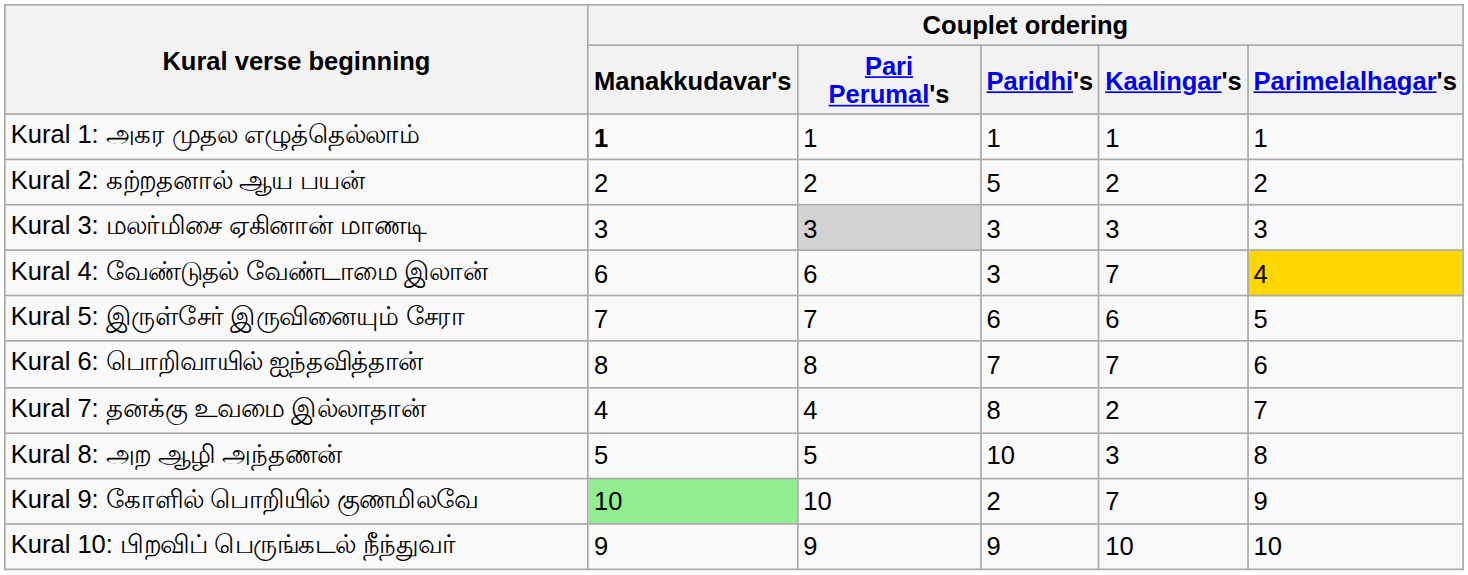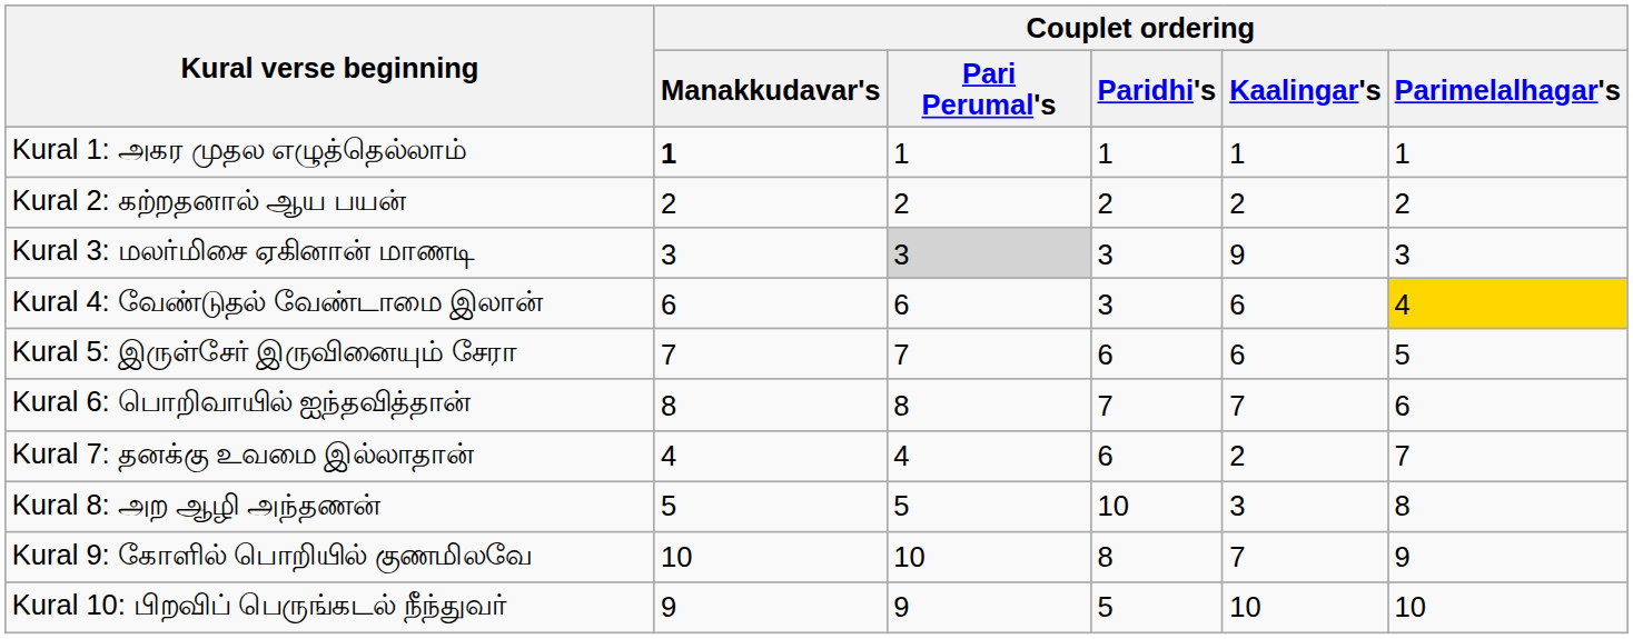 <table class="wikitable" style="font-size: 95%">
 <tr>
 <th style="text-align:center; width:40%" rowspan="2">Kural verse beginning</th>
 <th colspan="5">Couplet ordering</th>
 </tr>
 <tr>
 <th>Manakkudavar's</th>
 <th><a href='#'>Pari Perumal</a>'s</th>
 <th><a href='#'>Paridhi</a>'s</th>
 <th><a href='#'>Kaalingar</a>'s</th>
 <th><a href='#'>Parimelalhagar</a>'s</th>
 </tr>
 <tr>
 <td>Kural 1: அகர முதல எழுத்தெல்லாம்</td>
 <td><strong>1</strong></td>
 <td>1</td>
 <td>1</td>
 <td>1</td>
 <td>1</td>
 </tr>
 <tr>
 <td>Kural 2: கற்றதனால் ஆய பயன்</td>
 <td>2</td>
 <td>2</td>
-<td>5</td>
+<td>2</td>
 <td>2</td>
 <td>2</td>
 </tr>
 <tr>
 <td>Kural 3: மலர்மிசை ஏகினான் மாணடி</td>
 <td>3</td>
 <td style="background: lightgrey;">3</td>
 <td>3</td>
-<td>3</td>
+<td>9</td>
 <td>3</td>
 </tr>
 <tr>
 <td>Kural 4: வேண்டுதல் வேண்டாமை இலான்</td>
 <td>6</td>
 <td>6</td>
 <td>3</td>
-<td>7</td>
+<td>6</td>
 <td style="background: gold;">4</td>
 </tr>
 <tr>
 <td>Kural 5: இருள்சேர் இருவினையும் சேரா</td>
 <td>7</td>
 <td>7</td>
 <td>6</td>
 <td>6</td>
 <td>5</td>
 </tr>
 <tr>
 <td>Kural 6: பொறிவாயில் ஐந்தவித்தான்</td>
 <td>8</td>
 <td>8</td>
 <td>7</td>
 <td>7</td>
 <td>6</td>
 </tr>
 <tr>
 <td>Kural 7: தனக்கு உவமை இல்லாதான்</td>
 <td>4</td>
 <td>4</td>
-<td>8</td>
+<td>6</td>
 <td>2</td>
 <td>7</td>
 </tr>
 <tr>
 <td>Kural 8: அற ஆழி அந்தணன்</td>
 <td>5</td>
 <td>5</td>
 <td>10</td>
 <td>3</td>
 <td>8</td>
 </tr>
 <tr>
 <td>Kural 9: கோளில் பொறியில் குணமிலவே</td>
-<td style="background: lightgreen;">10</td>
 <td>10</td>
-<td>2</td>
+<td>10</td>
+<td>8</td>
 <td>7</td>
 <td>9</td>
 </tr>
 <tr>
 <td>Kural 10: பிறவிப் பெருங்கடல் நீந்துவர்</td>
 <td>9</td>
 <td>9</td>
-<td>9</td>
+<td>5</td>
 <td>10</td>
 <td>10</td>
 </tr>
 </table>
